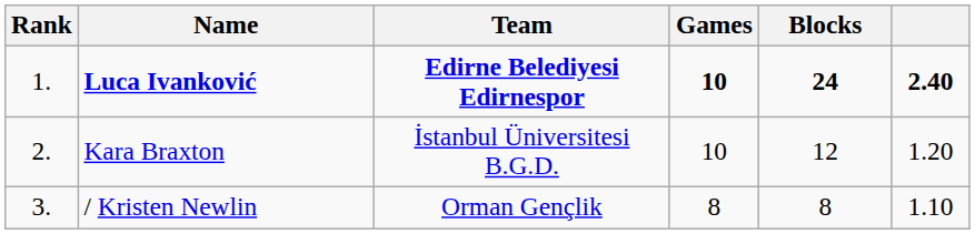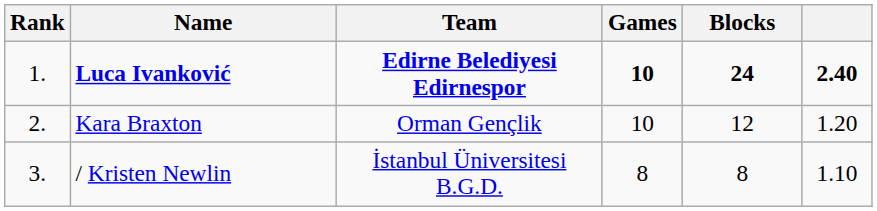 <table | class="wikitable sortable" style="text-align: center;">
 <tr>
 <th>Rank</th>
 <th width=175>Name</th>
 <th width=175>Team</th>
 <th>Games</th>
 <th width=75>Blocks</th>
 <th width=40></th>
 </tr>
 <tr>
 <td>1.</td>
 <td align="left"> <strong><a href='#'>Luca Ivanković</a></strong></td>
 <td><strong><a href='#'>Edirne Belediyesi Edirnespor</a></strong></td>
 <td><strong>10</strong></td>
 <td><strong>24</strong></td>
 <td><strong>2.40</strong></td>
 </tr>
 <tr>
 <td>2.</td>
 <td align="left"> <a href='#'>Kara Braxton</a></td>
-<td><a href='#'>İstanbul Üniversitesi B.G.D.</a></td>
+<td><a href='#'>Orman Gençlik</a></td>
 <td>10</td>
 <td>12</td>
 <td>1.20</td>
 </tr>
 <tr>
 <td>3.</td>
 <td align="left">/ <a href='#'>Kristen Newlin</a></td>
-<td><a href='#'>Orman Gençlik</a></td>
+<td><a href='#'>İstanbul Üniversitesi B.G.D.</a></td>
 <td>8</td>
 <td>8</td>
 <td>1.10</td>
 </tr>
 </table>
